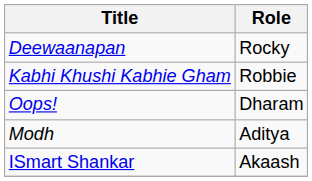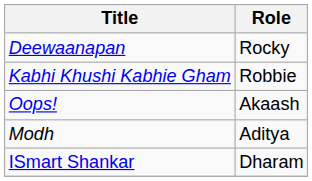 <table class="wikitable sortable plainrowheaders">
 <tr>
 <th>Title</th>
 <th>Role</th>
 </tr>
 <tr>
 <td><em><a href='#'>Deewaanapan</a></em></td>
 <td>Rocky</td>
 </tr>
 <tr>
 <td><em><a href='#'>Kabhi Khushi Kabhie Gham</a></em></td>
 <td>Robbie</td>
 </tr>
 <tr>
 <td><em><a href='#'>Oops!</a></em></td>
-<td>Dharam</td>
+<td>Akaash</td>
 </tr>
 <tr>
 <td><em>Modh</em></td>
 <td>Aditya</td>
 </tr>
 <tr>
 <td><a href='#'>ISmart Shankar</a></td>
-<td>Akaash</td>
+<td>Dharam</td>
 </tr>
 <tr>
 </tr>
 </table>
